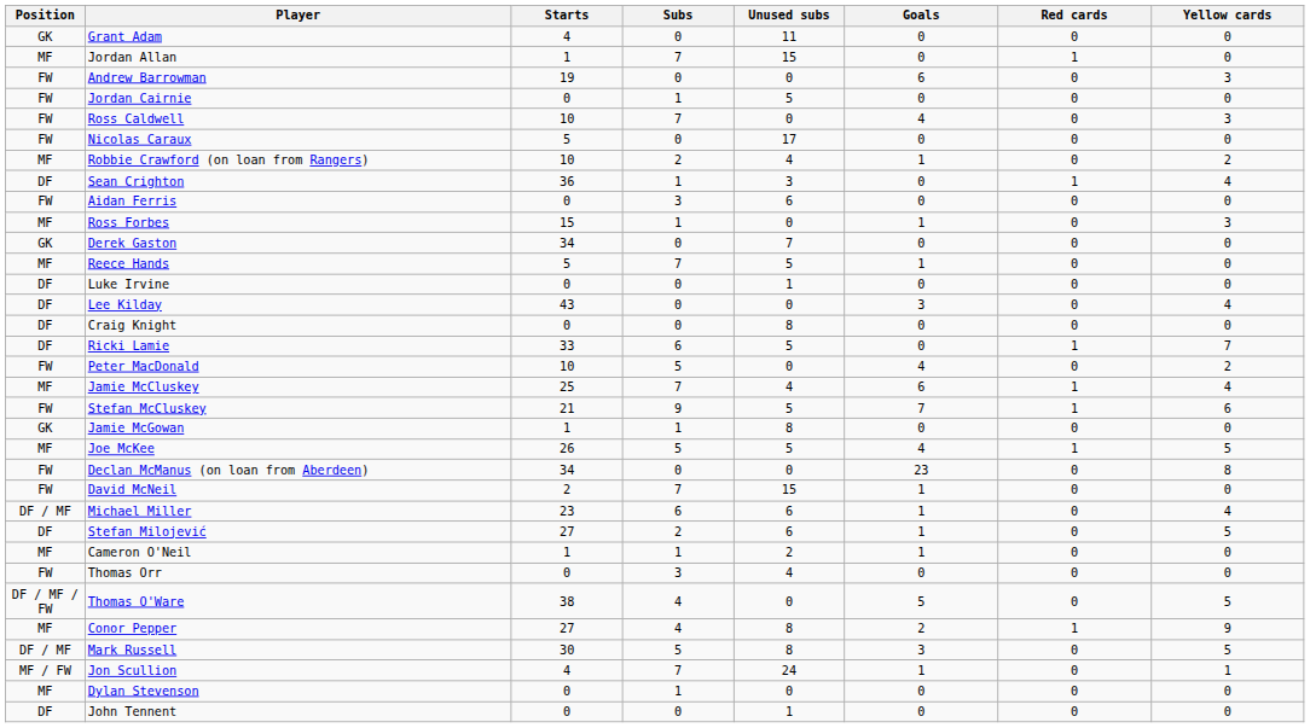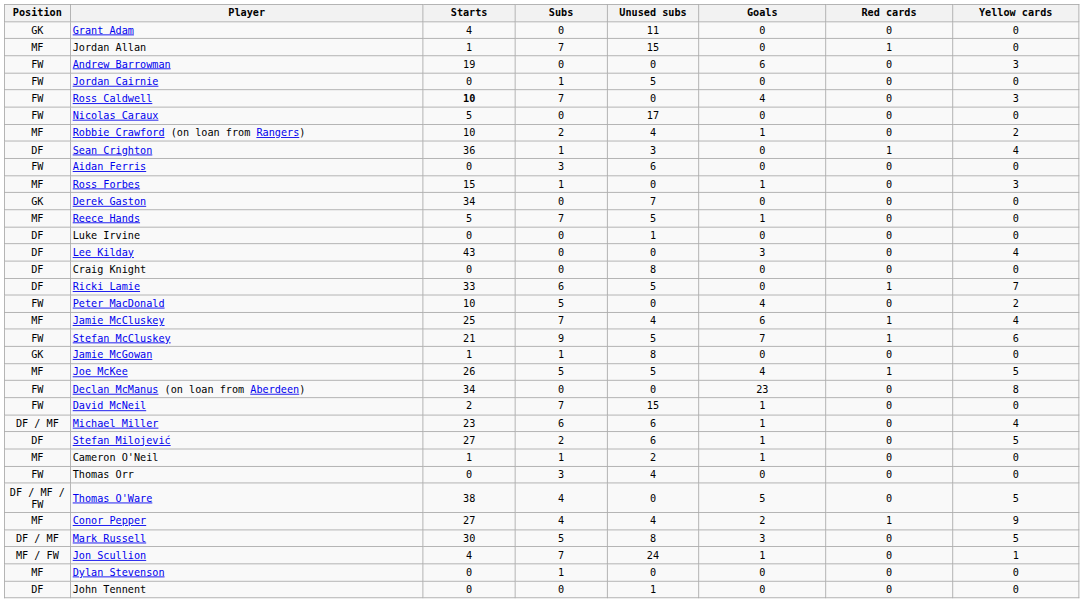 <table class="wikitable sortable" style="font-size:90%; text-align:center">
 <tr>
 <th style="width:70px">Position</th>
 <th style="width:400px">Player</th>
 <th style="width:100px">Starts</th>
 <th style="width:100px">Subs</th>
 <th style="width:100px">Unused subs</th>
 <th style="width:140px">Goals </th>
 <th style="width:140px">Red cards </th>
 <th style="width:140px">Yellow cards </th>
 </tr>
 <tr>
 <td>GK</td>
 <td style="text-align:left"> <a href='#'>Grant Adam</a></td>
 <td>4</td>
 <td>0</td>
 <td>11</td>
 <td>0</td>
 <td>0</td>
 <td>0</td>
 </tr>
 <tr>
 <td>MF</td>
 <td style="text-align:left"> Jordan Allan</td>
 <td>1</td>
 <td>7</td>
 <td>15</td>
 <td>0</td>
 <td>1</td>
 <td>0</td>
 </tr>
 <tr>
 <td>FW</td>
 <td style="text-align:left"> <a href='#'>Andrew Barrowman</a></td>
 <td>19</td>
 <td>0</td>
 <td>0</td>
 <td>6</td>
 <td>0</td>
 <td>3</td>
 </tr>
 <tr>
 <td>FW</td>
 <td style="text-align:left"> <a href='#'>Jordan Cairnie</a></td>
 <td>0</td>
 <td>1</td>
 <td>5</td>
 <td>0</td>
 <td>0</td>
 <td>0</td>
 </tr>
 <tr>
 <td>FW</td>
 <td style="text-align:left"> <a href='#'>Ross Caldwell</a></td>
-<td>10</td>
+<td><strong>10</strong></td>
 <td>7</td>
 <td>0</td>
 <td>4</td>
 <td>0</td>
 <td>3</td>
 </tr>
 <tr>
 <td>FW</td>
 <td style="text-align:left"> <a href='#'>Nicolas Caraux</a></td>
 <td>5</td>
 <td>0</td>
 <td>17</td>
 <td>0</td>
 <td>0</td>
 <td>0</td>
 </tr>
 <tr>
 <td>MF</td>
 <td style="text-align:left"> <a href='#'>Robbie Crawford</a> (on loan from <a href='#'>Rangers</a>)</td>
 <td>10</td>
 <td>2</td>
 <td>4</td>
 <td>1</td>
 <td>0</td>
 <td>2</td>
 </tr>
 <tr>
 <td>DF</td>
 <td style="text-align:left"> <a href='#'>Sean Crighton</a></td>
 <td>36</td>
 <td>1</td>
 <td>3</td>
 <td>0</td>
 <td>1</td>
 <td>4</td>
 </tr>
 <tr>
 <td>FW</td>
 <td style="text-align:left"> <a href='#'>Aidan Ferris</a></td>
 <td>0</td>
 <td>3</td>
 <td>6</td>
 <td>0</td>
 <td>0</td>
 <td>0</td>
 </tr>
 <tr>
 <td>MF</td>
 <td style="text-align:left"> <a href='#'>Ross Forbes</a></td>
 <td>15</td>
 <td>1</td>
 <td>0</td>
 <td>1</td>
 <td>0</td>
 <td>3</td>
 </tr>
 <tr>
 <td>GK</td>
 <td style="text-align:left"> <a href='#'>Derek Gaston</a></td>
 <td>34</td>
 <td>0</td>
 <td>7</td>
 <td>0</td>
 <td>0</td>
 <td>0</td>
 </tr>
 <tr>
 <td>MF</td>
 <td style="text-align:left"> <a href='#'>Reece Hands</a></td>
 <td>5</td>
 <td>7</td>
 <td>5</td>
 <td>1</td>
 <td>0</td>
 <td>0</td>
 </tr>
 <tr>
 <td>DF</td>
 <td style="text-align:left"> Luke Irvine</td>
 <td>0</td>
 <td>0</td>
 <td>1</td>
 <td>0</td>
 <td>0</td>
 <td>0</td>
 </tr>
 <tr>
 <td>DF</td>
 <td style="text-align:left"> <a href='#'>Lee Kilday</a></td>
 <td>43</td>
 <td>0</td>
 <td>0</td>
 <td>3</td>
 <td>0</td>
 <td>4</td>
 </tr>
 <tr>
 <td>DF</td>
 <td style="text-align:left"> Craig Knight</td>
 <td>0</td>
 <td>0</td>
 <td>8</td>
 <td>0</td>
 <td>0</td>
 <td>0</td>
 </tr>
 <tr>
 <td>DF</td>
 <td style="text-align:left"> <a href='#'>Ricki Lamie</a></td>
 <td>33</td>
 <td>6</td>
 <td>5</td>
 <td>0</td>
 <td>1</td>
 <td>7</td>
 </tr>
 <tr>
 <td>FW</td>
 <td style="text-align:left"> <a href='#'>Peter MacDonald</a></td>
 <td>10</td>
 <td>5</td>
 <td>0</td>
 <td>4</td>
 <td>0</td>
 <td>2</td>
 </tr>
 <tr>
 <td>MF</td>
 <td style="text-align:left"> <a href='#'>Jamie McCluskey</a></td>
 <td>25</td>
 <td>7</td>
 <td>4</td>
 <td>6</td>
 <td>1</td>
 <td>4</td>
 </tr>
 <tr>
 <td>FW</td>
 <td style="text-align:left"> <a href='#'>Stefan McCluskey</a></td>
 <td>21</td>
 <td>9</td>
 <td>5</td>
 <td>7</td>
 <td>1</td>
 <td>6</td>
 </tr>
 <tr>
 <td>GK</td>
 <td style="text-align:left"> <a href='#'>Jamie McGowan</a></td>
 <td>1</td>
 <td>1</td>
 <td>8</td>
 <td>0</td>
 <td>0</td>
 <td>0</td>
 </tr>
 <tr>
 <td>MF</td>
 <td style="text-align:left"> <a href='#'>Joe McKee</a></td>
 <td>26</td>
 <td>5</td>
 <td>5</td>
 <td>4</td>
 <td>1</td>
 <td>5</td>
 </tr>
 <tr>
 <td>FW</td>
 <td style="text-align:left"> <a href='#'>Declan McManus</a> (on loan from <a href='#'>Aberdeen</a>)</td>
 <td>34</td>
 <td>0</td>
 <td>0</td>
 <td>23</td>
 <td>0</td>
 <td>8</td>
 </tr>
 <tr>
 <td>FW</td>
 <td style="text-align:left"> <a href='#'>David McNeil</a></td>
 <td>2</td>
 <td>7</td>
 <td>15</td>
 <td>1</td>
 <td>0</td>
 <td>0</td>
 </tr>
 <tr>
 <td>DF / MF</td>
 <td style="text-align:left"> <a href='#'>Michael Miller</a></td>
 <td>23</td>
 <td>6</td>
 <td>6</td>
 <td>1</td>
 <td>0</td>
 <td>4</td>
 </tr>
 <tr>
 <td>DF</td>
 <td style="text-align:left"> <a href='#'>Stefan Milojević</a></td>
 <td>27</td>
 <td>2</td>
 <td>6</td>
 <td>1</td>
 <td>0</td>
 <td>5</td>
 </tr>
 <tr>
 <td>MF</td>
 <td style="text-align:left"> Cameron O'Neil</td>
 <td>1</td>
 <td>1</td>
 <td>2</td>
 <td>1</td>
 <td>0</td>
 <td>0</td>
 </tr>
 <tr>
 <td>FW</td>
 <td style="text-align:left"> Thomas Orr</td>
 <td>0</td>
 <td>3</td>
 <td>4</td>
 <td>0</td>
 <td>0</td>
 <td>0</td>
 </tr>
 <tr>
 <td>DF / MF / FW</td>
 <td style="text-align:left"> <a href='#'>Thomas O'Ware</a></td>
 <td>38</td>
 <td>4</td>
 <td>0</td>
 <td>5</td>
 <td>0</td>
 <td>5</td>
 </tr>
 <tr>
 <td>MF</td>
 <td style="text-align:left"> <a href='#'>Conor Pepper</a></td>
 <td>27</td>
 <td>4</td>
-<td>8</td>
+<td>4</td>
 <td>2</td>
 <td>1</td>
 <td>9</td>
 </tr>
 <tr>
 <td>DF / MF</td>
 <td style="text-align:left"> <a href='#'>Mark Russell</a></td>
 <td>30</td>
 <td>5</td>
 <td>8</td>
 <td>3</td>
 <td>0</td>
 <td>5</td>
 </tr>
 <tr>
 <td>MF / FW</td>
 <td style="text-align:left"> <a href='#'>Jon Scullion</a></td>
 <td>4</td>
 <td>7</td>
 <td>24</td>
 <td>1</td>
 <td>0</td>
 <td>1</td>
 </tr>
 <tr>
 <td>MF</td>
 <td style="text-align:left"> <a href='#'>Dylan Stevenson</a></td>
 <td>0</td>
 <td>1</td>
 <td>0</td>
 <td>0</td>
 <td>0</td>
 <td>0</td>
 </tr>
 <tr>
 <td>DF</td>
 <td style="text-align:left"> John Tennent</td>
 <td>0</td>
 <td>0</td>
 <td>1</td>
 <td>0</td>
 <td>0</td>
 <td>0</td>
 </tr>
 </table>
